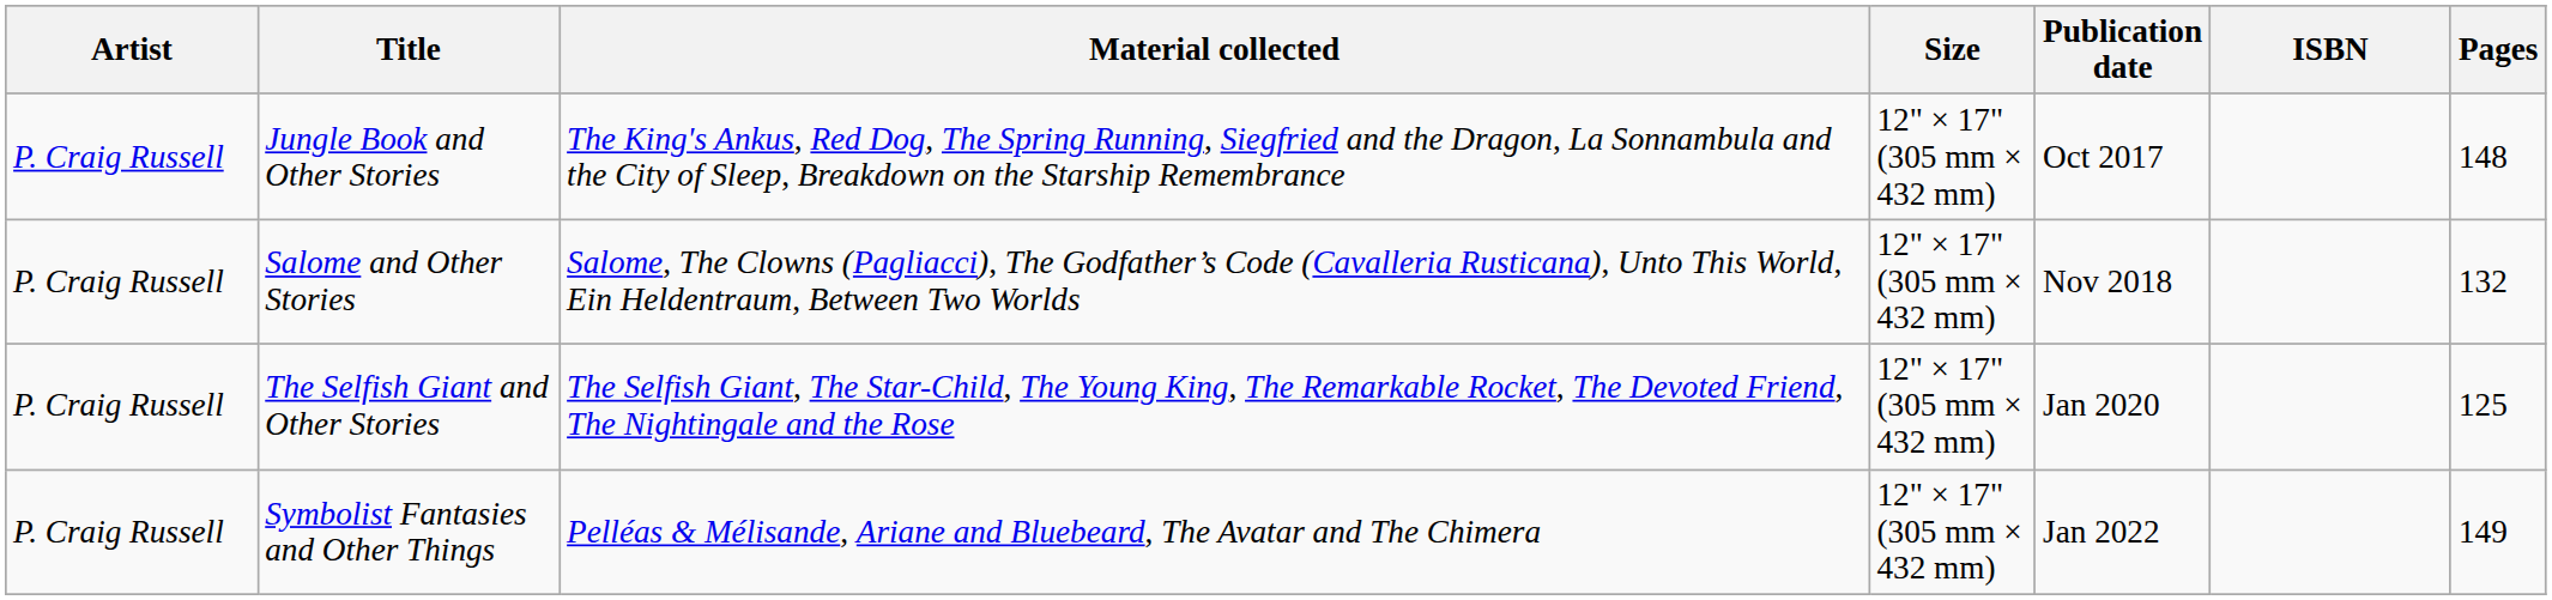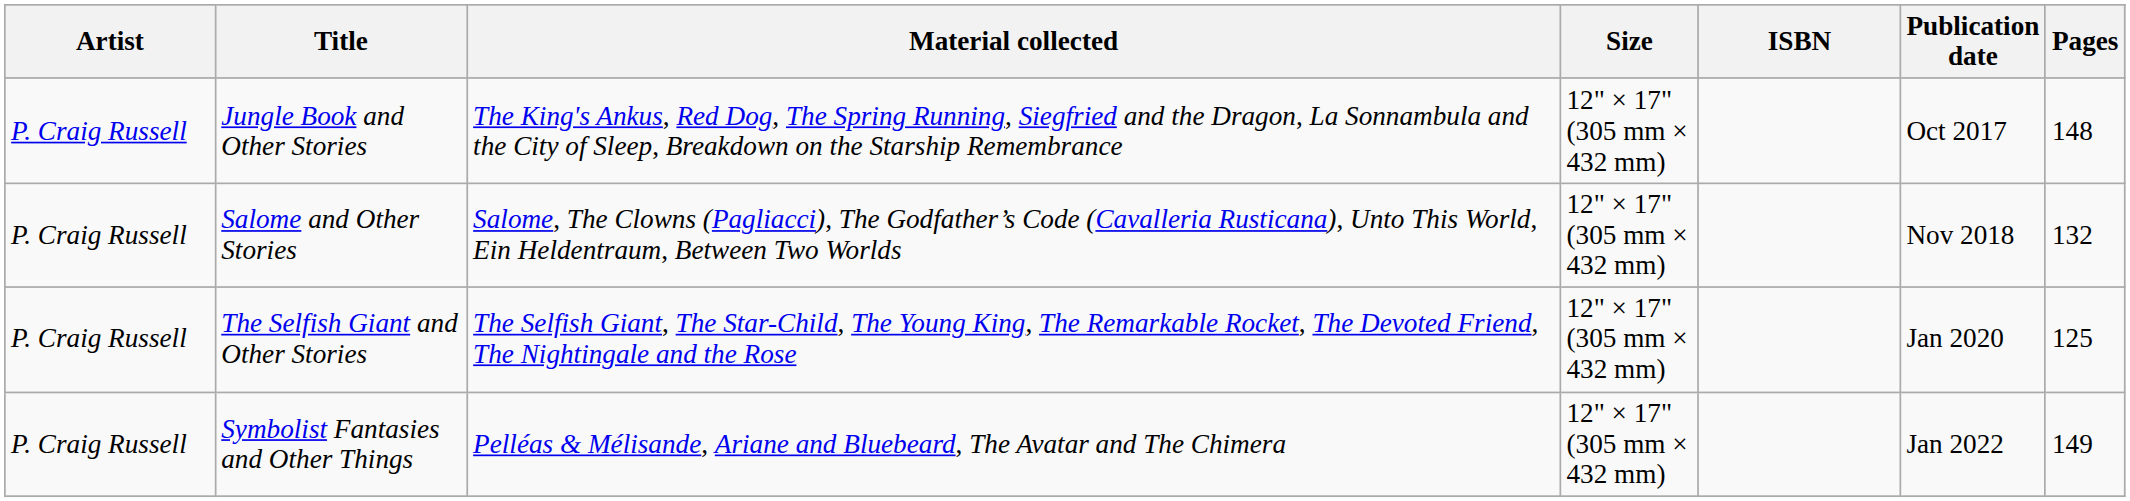 <table class="wikitable">
 <tr>
 <th width="120">Artist</th>
 <th width="145">Title</th>
 <th width="665">Material collected</th>
 <th width="75">Size</th>
+<th width="115">ISBN</th>
 <th width="25">Publication date</th>
-<th width="115">ISBN</th>
 <th width="25">Pages</th>
 </tr>
 <tr>
 <td><em><a href='#'>P. Craig Russell</a></em></td>
 <td><em><a href='#'>Jungle Book</a> and Other Stories</em></td>
 <td><em><a href='#'>The King's Ankus</a></em>, <em><a href='#'>Red Dog</a></em>, <em><a href='#'>The Spring Running</a></em>, <em><a href='#'>Siegfried</a> and the Dragon</em>, <em>La Sonnambula and the City of Sleep</em>, <em>Breakdown on the Starship Remembrance</em></td>
 <td>12" × 17"<br>(305 mm × 432 mm)</td>
+<td><small></small></td>
 <td>Oct 2017</td>
-<td><small></small></td>
 <td>148</td>
 </tr>
 <tr>
 <td><em>P. Craig Russell</em></td>
 <td><em><a href='#'>Salome</a> and Other Stories</em></td>
 <td><em><a href='#'>Salome</a></em>, <em>The Clowns (<a href='#'>Pagliacci</a>)</em>, <em>The Godfather’s Code (<a href='#'>Cavalleria Rusticana</a>)</em>, <em>Unto This World</em>, <em>Ein Heldentraum</em>, <em>Between Two Worlds</em></td>
 <td>12" × 17"<br>(305 mm × 432 mm)</td>
+<td><small></small></td>
 <td>Nov 2018</td>
-<td><small></small></td>
 <td>132</td>
 </tr>
 <tr>
 <td><em>P. Craig Russell</em></td>
 <td><em><a href='#'>The Selfish Giant</a> and Other Stories</em></td>
 <td><em><a href='#'>The Selfish Giant</a></em>, <em><a href='#'>The Star-Child</a></em>, <em><a href='#'>The Young King</a></em>, <em><a href='#'>The Remarkable Rocket</a></em>, <em><a href='#'>The Devoted Friend</a></em>, <em><a href='#'>The Nightingale and the Rose</a></em></td>
 <td>12" × 17"<br>(305 mm × 432 mm)</td>
+<td><small></small></td>
 <td>Jan 2020</td>
-<td><small></small></td>
 <td>125</td>
 </tr>
 <tr>
 <td><em>P. Craig Russell</em></td>
 <td><em><a href='#'>Symbolist</a> Fantasies and Other Things</em></td>
 <td><em><a href='#'>Pelléas & Mélisande</a></em>, <em><a href='#'>Ariane and Bluebeard</a></em>, <em>The Avatar and The Chimera</em></td>
 <td>12" × 17"<br>(305 mm × 432 mm)</td>
+<td><small></small></td>
 <td>Jan 2022</td>
-<td><small></small></td>
 <td>149</td>
 </tr>
 </table>
